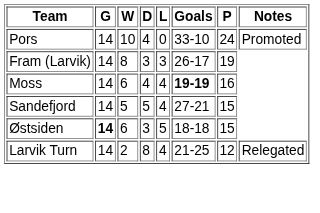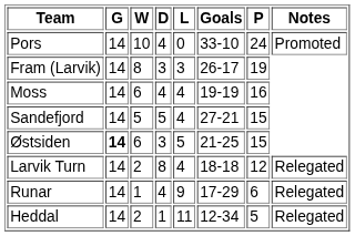 <table border="1" cellpadding="2">
 <tr>
 <th>Team</th>
 <th>G</th>
 <th>W</th>
 <th>D</th>
 <th>L</th>
 <th>Goals</th>
 <th>P</th>
 <th>Notes</th>
 </tr>
 <tr>
 <td>Pors</td>
 <td>14</td>
 <td>10</td>
 <td>4</td>
 <td>0</td>
 <td>33-10</td>
 <td>24</td>
 <td>Promoted</td>
 </tr>
 <tr>
 <td>Fram (Larvik)</td>
 <td>14</td>
 <td>8</td>
 <td>3</td>
 <td>3</td>
 <td>26-17</td>
 <td>19</td>
 </tr>
 <tr>
 <td>Moss</td>
 <td>14</td>
 <td>6</td>
 <td>4</td>
 <td>4</td>
-<td><strong>19-19</strong></td>
+<td>19-19</td>
 <td>16</td>
 </tr>
 <tr>
 <td>Sandefjord</td>
 <td>14</td>
 <td>5</td>
 <td>5</td>
 <td>4</td>
 <td>27-21</td>
 <td>15</td>
 </tr>
 <tr>
 <td>Østsiden</td>
 <td><strong>14</strong></td>
 <td>6</td>
 <td>3</td>
 <td>5</td>
-<td>18-18</td>
+<td>21-25</td>
 <td>15</td>
 </tr>
 <tr>
 <td>Larvik Turn</td>
 <td>14</td>
 <td>2</td>
 <td>8</td>
 <td>4</td>
-<td>21-25</td>
+<td>18-18</td>
 <td>12</td>
 <td>Relegated</td>
 </tr>
+<tr>
+<td>Runar</td>
+<td>14</td>
+<td>1</td>
+<td>4</td>
+<td>9</td>
+<td>17-29</td>
+<td>6</td>
+<td>Relegated</td>
+</tr>
+<tr>
+<td>Heddal</td>
+<td>14</td>
+<td>2</td>
+<td>1</td>
+<td>11</td>
+<td>12-34</td>
+<td>5</td>
+<td>Relegated</td>
+</tr>
 </table>
